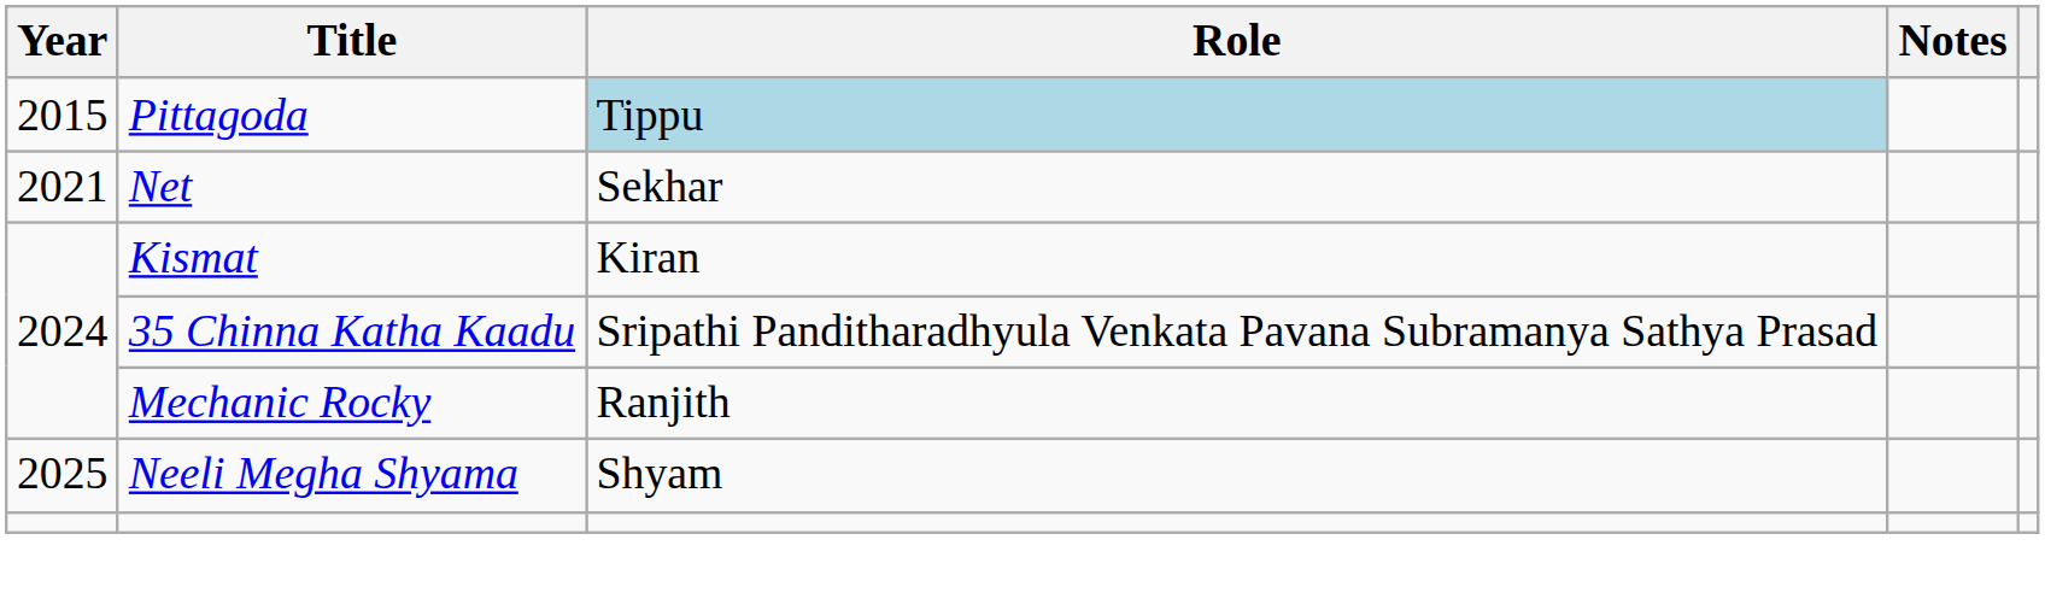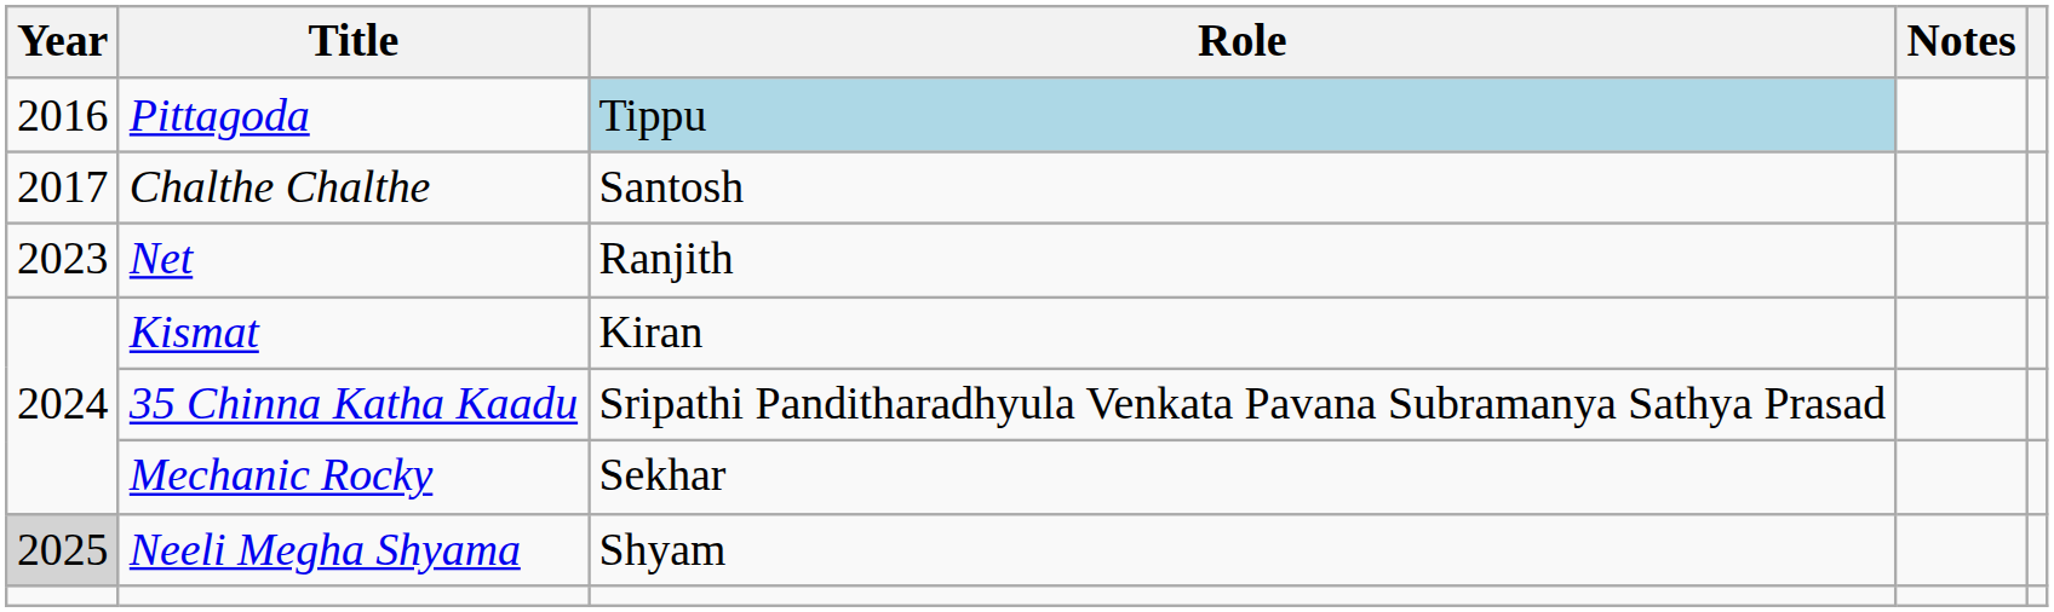 <table class="wikitable">
 <tr>
 <th>Year</th>
 <th>Title</th>
 <th>Role</th>
 <th>Notes</th>
 <th class="unsortable"></th>
 </tr>
 <tr>
-<td>2015</td>
+<td>2016</td>
 <td><em><a href='#'>Pittagoda</a></em></td>
 <td style="background: lightblue;">Tippu</td>
 <td></td>
 <td></td>
 </tr>
 <tr>
-<td>2021</td>
+<td>2017</td>
+<td><em>Chalthe Chalthe</em></td>
+<td>Santosh</td>
+<td></td>
+<td></td>
+</tr>
+<tr>
+<td>2023</td>
 <td><a href='#'><em>Net</em></a></td>
-<td>Sekhar</td>
+<td>Ranjith</td>
 <td></td>
 <td></td>
 </tr>
 <tr>
 <td rowspan="3">2024</td>
 <td><a href='#'><em>Kismat</em></a></td>
 <td>Kiran</td>
 <td></td>
 <td></td>
 </tr>
 <tr>
 <td><em><a href='#'>35 Chinna Katha Kaadu</a></em></td>
 <td>Sripathi Panditharadhyula Venkata Pavana Subramanya Sathya Prasad</td>
 <td></td>
 <td></td>
 </tr>
 <tr>
 <td><em><a href='#'>Mechanic Rocky</a></em></td>
-<td>Ranjith</td>
+<td>Sekhar</td>
 <td></td>
 <td></td>
 </tr>
 <tr>
-<td>2025</td>
+<td style="background: lightgrey;">2025</td>
 <td><em><a href='#'>Neeli Megha Shyama</a></em></td>
 <td>Shyam</td>
 <td></td>
 <td></td>
 </tr>
 <tr>
 <td></td>
 <td></td>
 <td></td>
 <td></td>
 <td></td>
 </tr>
 </table>
